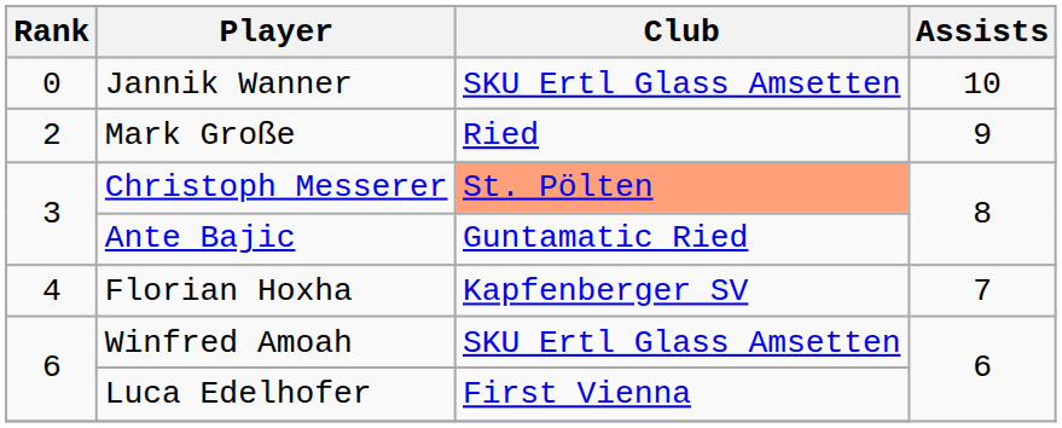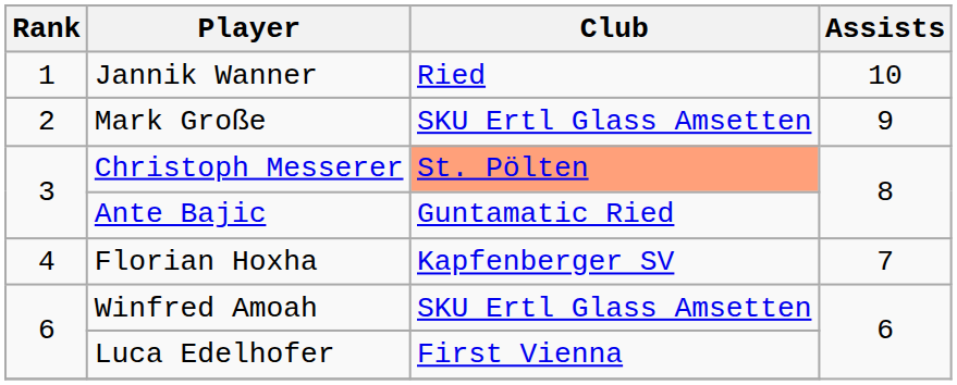 <table class="wikitable" style="text-align:center">
 <tr>
 <th>Rank</th>
 <th>Player</th>
 <th>Club</th>
 <th>Assists</th>
 </tr>
 <tr>
-<td rowspan=1>0</td>
+<td rowspan=1>1</td>
 <td align="left"> Jannik Wanner</td>
-<td align="left"><a href='#'>SKU Ertl Glass Amsetten</a></td>
+<td align="left"><a href='#'>Ried</a></td>
 <td rowspan=1>10</td>
 </tr>
 <tr>
 <td rowspan=1>2</td>
 <td align="left"> Mark Große</td>
-<td align="left"><a href='#'>Ried</a></td>
+<td align="left"><a href='#'>SKU Ertl Glass Amsetten</a></td>
 <td rowspan=1>9</td>
 </tr>
 <tr>
 <td rowspan=2>3</td>
 <td align="left"> <a href='#'>Christoph Messerer</a></td>
 <td align="left" style="background: lightsalmon;"><a href='#'>St. Pölten</a></td>
 <td rowspan=2>8</td>
 </tr>
 <tr>
 <td align="left"> <a href='#'>Ante Bajic</a></td>
 <td align="left"><a href='#'>Guntamatic Ried</a></td>
 </tr>
 <tr>
 <td rowspan=1>4</td>
 <td align="left"> Florian Hoxha</td>
 <td align="left"><a href='#'>Kapfenberger SV</a></td>
 <td rowspan=1>7</td>
 </tr>
 <tr>
 <td rowspan=2>6</td>
 <td align="left"> Winfred Amoah</td>
 <td align="left"><a href='#'>SKU Ertl Glass Amsetten</a></td>
 <td rowspan=3>6</td>
 </tr>
 <tr>
 <td align="left"> Luca Edelhofer</td>
 <td align="left"><a href='#'>First Vienna</a></td>
 </tr>
 <tr>
 </tr>
 </table>
